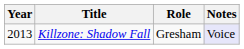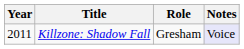 <table class="wikitable">
 <tr>
 <th>Year</th>
 <th>Title</th>
 <th>Role</th>
 <th class="unsortable">Notes</th>
 </tr>
 <tr>
-<td>2013</td>
+<td>2011</td>
 <td><em><a href='#'>Killzone: Shadow Fall</a></em></td>
 <td>Gresham</td>
 <td style="background: lavender;">Voice</td>
 </tr>
 </table>
